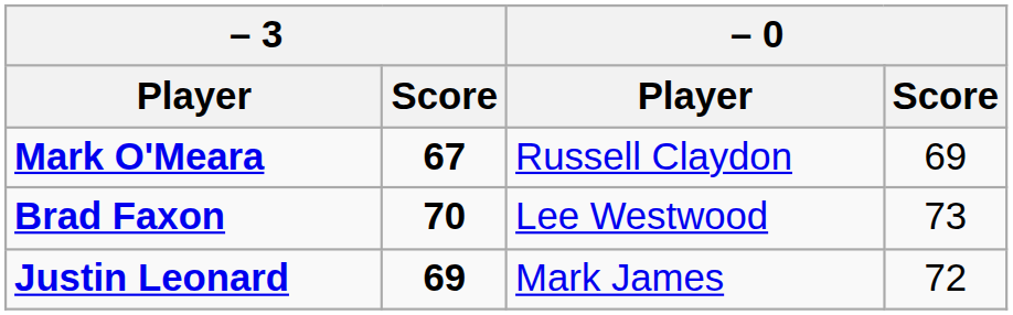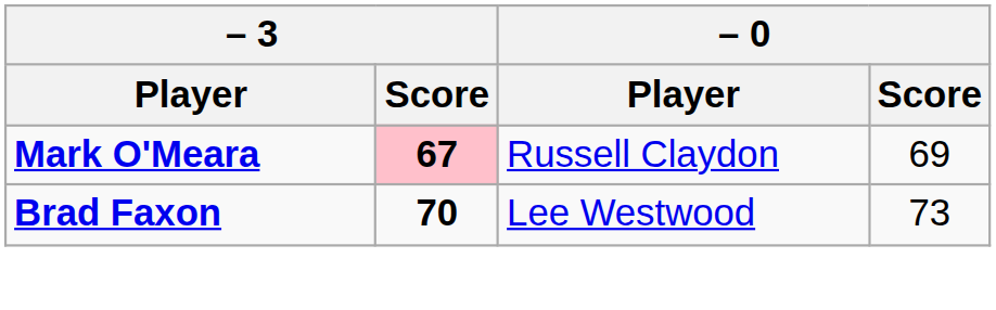 <table class=wikitable>
 <tr>
 <th colspan=2> – 3</th>
 <th colspan=2> – 0</th>
 </tr>
 <tr>
 <th width=150>Player</th>
 <th>Score</th>
 <th width=150>Player</th>
 <th>Score</th>
 </tr>
 <tr>
 <td><strong><a href='#'>Mark O'Meara</a></strong></td>
-<td align=center><strong>67</strong></td>
+<td align=center style="background: pink;"><strong>67</strong></td>
 <td><a href='#'>Russell Claydon</a></td>
 <td align=center>69</td>
 </tr>
 <tr>
 <td><strong><a href='#'>Brad Faxon</a></strong></td>
 <td align=center><strong>70</strong></td>
 <td><a href='#'>Lee Westwood</a></td>
 <td align=center>73</td>
 </tr>
-<tr>
-<td><strong><a href='#'>Justin Leonard</a></strong></td>
-<td align=center><strong>69</strong></td>
-<td><a href='#'>Mark James</a></td>
-<td align=center>72</td>
-</tr>
 </table>
